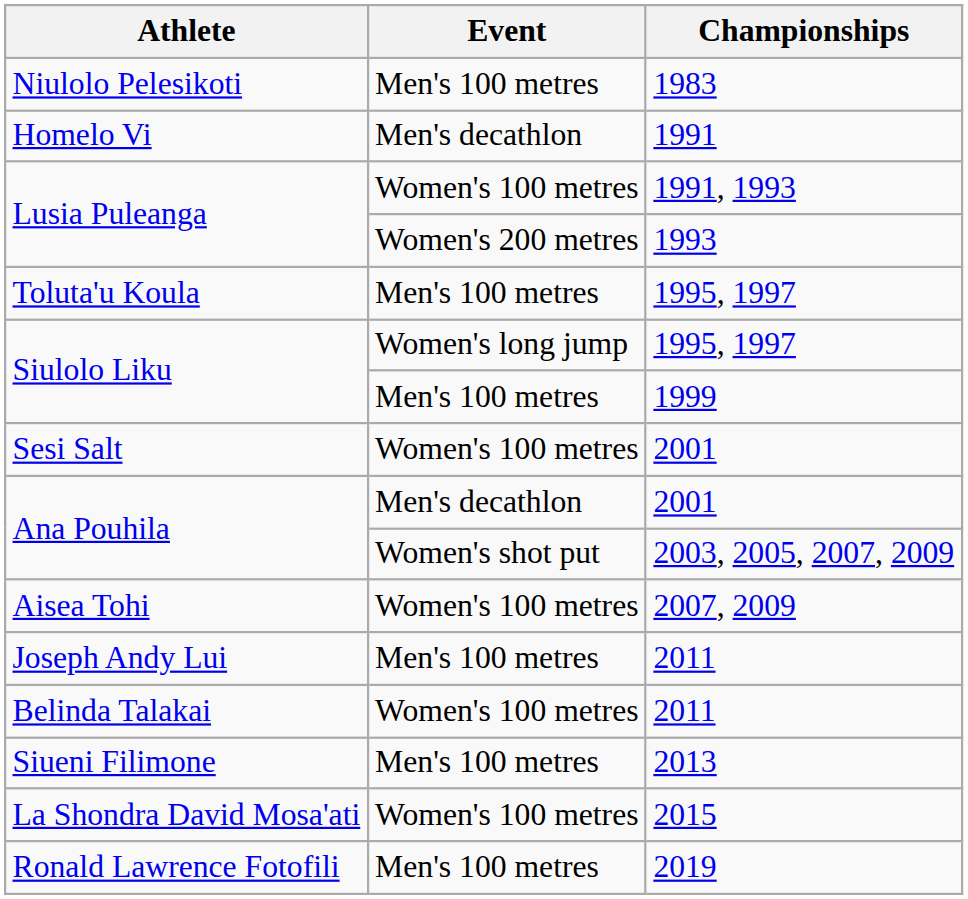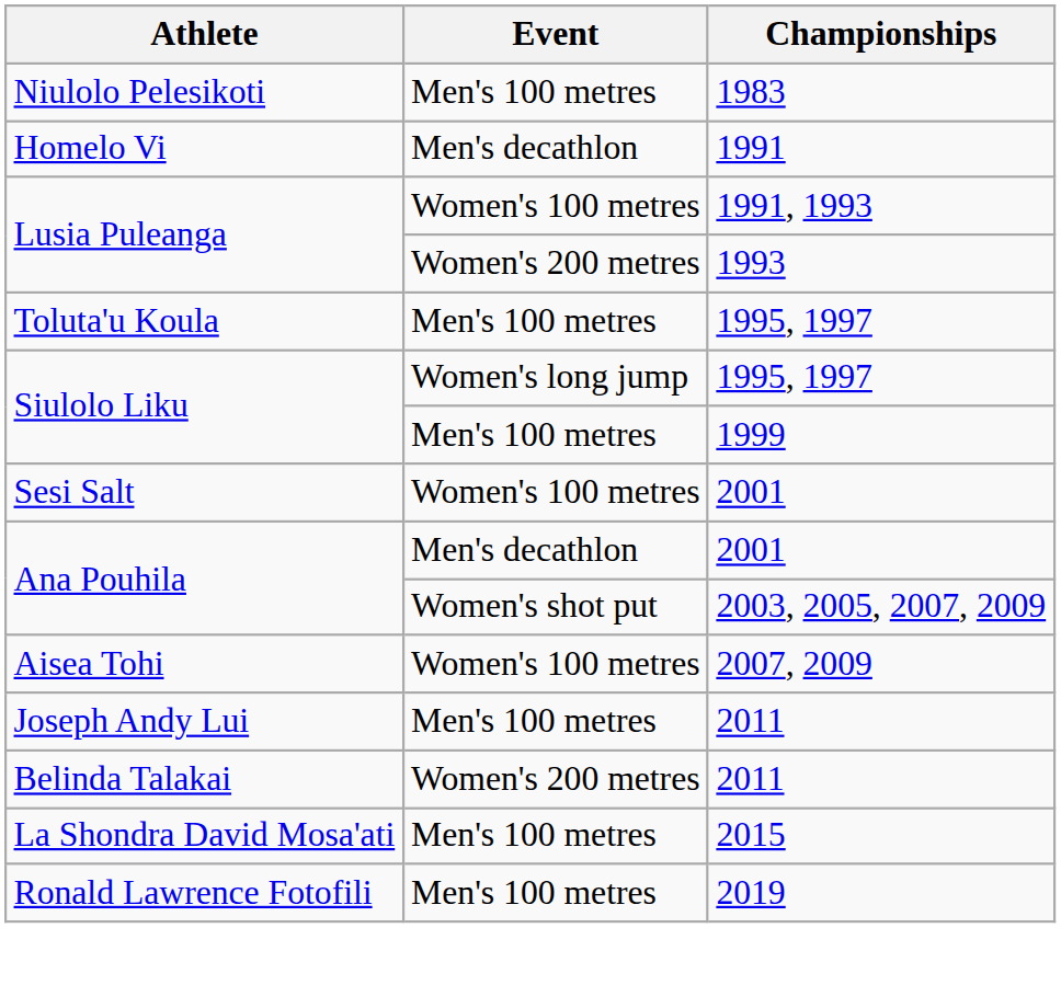 <table class=wikitable style="font-size:90%">
 <tr>
 <th>Athlete</th>
 <th>Event</th>
 <th>Championships</th>
 </tr>
 <tr>
 <td><a href='#'>Niulolo Pelesikoti</a></td>
 <td>Men's 100 metres</td>
 <td><a href='#'>1983</a></td>
 </tr>
 <tr>
 <td><a href='#'>Homelo Vi</a></td>
 <td>Men's decathlon</td>
 <td><a href='#'>1991</a></td>
 </tr>
 <tr>
 <td rowspan=2><a href='#'>Lusia Puleanga</a></td>
 <td>Women's 100 metres</td>
 <td><a href='#'>1991</a>, <a href='#'>1993</a></td>
 </tr>
 <tr>
 <td>Women's 200 metres</td>
 <td><a href='#'>1993</a></td>
 </tr>
 <tr>
 <td><a href='#'>Toluta'u Koula</a></td>
 <td>Men's 100 metres</td>
 <td><a href='#'>1995</a>, <a href='#'>1997</a></td>
 </tr>
 <tr>
 <td rowspan=2><a href='#'>Siulolo Liku</a></td>
 <td>Women's long jump</td>
 <td><a href='#'>1995</a>, <a href='#'>1997</a></td>
 </tr>
 <tr>
 <td>Men's 100 metres</td>
 <td><a href='#'>1999</a></td>
 </tr>
 <tr>
 <td><a href='#'>Sesi Salt</a></td>
 <td>Women's 100 metres</td>
 <td><a href='#'>2001</a></td>
 </tr>
 <tr>
 <td rowspan=2><a href='#'>Ana Pouhila</a></td>
 <td>Men's decathlon</td>
 <td><a href='#'>2001</a></td>
 </tr>
 <tr>
 <td>Women's shot put</td>
 <td><a href='#'>2003</a>, <a href='#'>2005</a>, <a href='#'>2007</a>, <a href='#'>2009</a></td>
 </tr>
 <tr>
 <td><a href='#'>Aisea Tohi</a></td>
 <td>Women's 100 metres</td>
 <td><a href='#'>2007</a>, <a href='#'>2009</a></td>
 </tr>
 <tr>
 <td><a href='#'>Joseph Andy Lui</a></td>
 <td>Men's 100 metres</td>
 <td><a href='#'>2011</a></td>
 </tr>
 <tr>
 <td><a href='#'>Belinda Talakai</a></td>
-<td>Women's 100 metres</td>
+<td>Women's 200 metres</td>
 <td><a href='#'>2011</a></td>
 </tr>
 <tr>
-<td><a href='#'>Siueni Filimone</a></td>
+<td><a href='#'>La Shondra David Mosa'ati</a></td>
 <td>Men's 100 metres</td>
-<td><a href='#'>2013</a></td>
-</tr>
-<tr>
-<td><a href='#'>La Shondra David Mosa'ati</a></td>
-<td>Women's 100 metres</td>
 <td><a href='#'>2015</a></td>
 </tr>
 <tr>
 <td><a href='#'>Ronald Lawrence Fotofili</a></td>
 <td>Men's 100 metres</td>
 <td><a href='#'>2019</a></td>
 </tr>
 </table>
